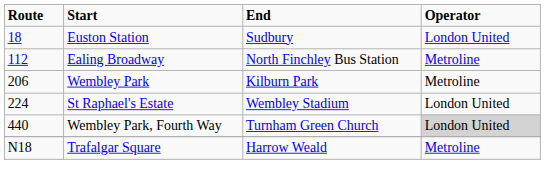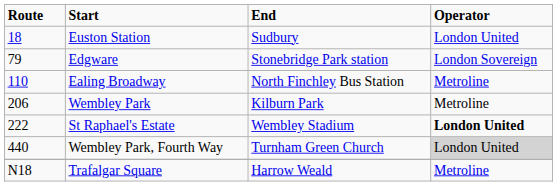 <table class="wikitable">
 <tr>
 <td style="width:10%;"><strong>Route</strong></td>
 <td style="width:30%;"><strong>Start</strong></td>
 <td style="width:30%;"><strong>End</strong></td>
 <td style="width:20%;"><strong>Operator</strong></td>
 </tr>
 <tr>
 <td><a href='#'>18</a></td>
 <td><a href='#'>Euston Station</a></td>
 <td><a href='#'>Sudbury</a></td>
 <td><a href='#'>London United</a></td>
 </tr>
 <tr>
-<td><a href='#'>112</a></td>
+<td>79</td>
+<td><a href='#'>Edgware</a></td>
+<td><a href='#'>Stonebridge Park station</a></td>
+<td><a href='#'>London Sovereign</a></td>
+</tr>
+<tr>
+<td><a href='#'>110</a></td>
 <td><a href='#'>Ealing Broadway</a></td>
 <td><a href='#'>North Finchley</a> Bus Station</td>
 <td><a href='#'>Metroline</a></td>
 </tr>
 <tr>
 <td>206</td>
 <td><a href='#'>Wembley Park</a></td>
 <td><a href='#'>Kilburn Park</a></td>
 <td>Metroline</td>
 </tr>
 <tr>
-<td>224</td>
+<td>222</td>
 <td><a href='#'>St Raphael's Estate</a></td>
 <td><a href='#'>Wembley Stadium</a></td>
-<td>London United</td>
+<td><strong>London United</strong></td>
 </tr>
 <tr>
 <td>440</td>
 <td>Wembley Park, Fourth Way</td>
 <td><a href='#'>Turnham Green Church</a></td>
 <td style="background: lightgrey;">London United</td>
 </tr>
 <tr>
 </tr>
 <tr>
 <td>N18</td>
 <td><a href='#'>Trafalgar Square</a></td>
 <td><a href='#'>Harrow Weald</a></td>
 <td><a href='#'>Metroline</a></td>
 </tr>
 </table>
